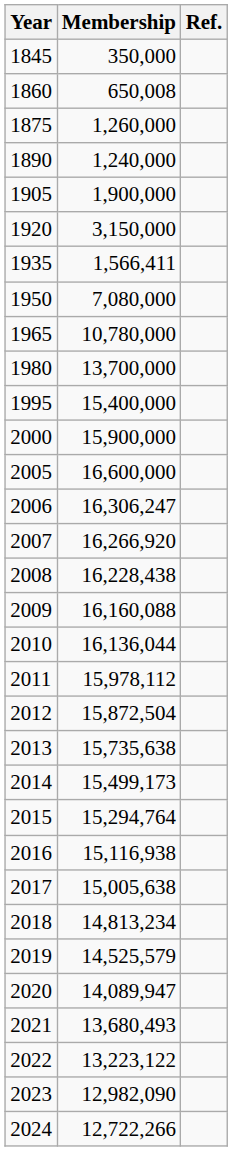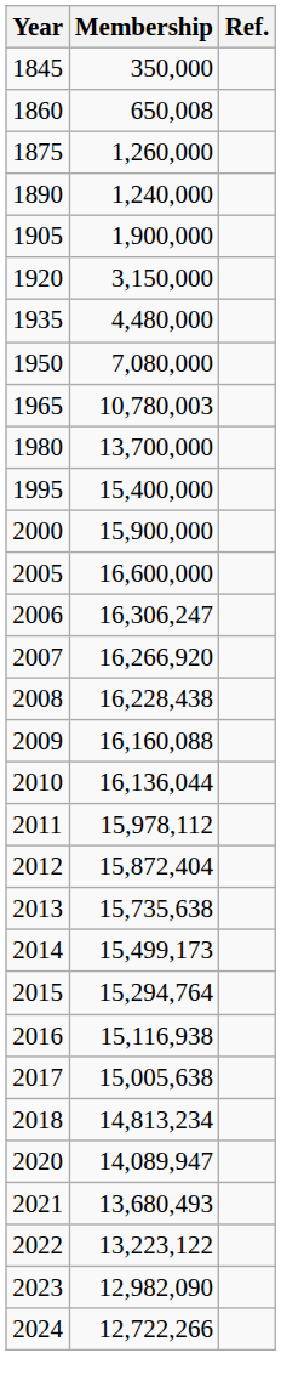 <table class="wikitable" style="margin:auto auto auto auto; font-size:95%; float:right;">
 <tr>
 <th>Year</th>
 <th>Membership</th>
 <th>Ref.</th>
 </tr>
 <tr>
 <td>1845</td>
 <td Align=right>350,000</td>
 <td></td>
 </tr>
 <tr>
 <td>1860</td>
 <td Align=right>650,008</td>
 <td></td>
 </tr>
 <tr>
 <td>1875</td>
 <td Align=right>1,260,000</td>
 <td></td>
 </tr>
 <tr>
 <td>1890</td>
 <td Align=right>1,240,000</td>
 <td></td>
 </tr>
 <tr>
 <td>1905</td>
 <td Align=right>1,900,000</td>
 <td></td>
 </tr>
 <tr>
 <td>1920</td>
 <td Align=right>3,150,000</td>
 <td></td>
 </tr>
 <tr>
 <td>1935</td>
-<td Align=right>1,566,411</td>
+<td Align=right>4,480,000</td>
 <td></td>
 </tr>
 <tr>
 <td>1950</td>
 <td Align=right>7,080,000</td>
 <td></td>
 </tr>
 <tr>
 <td>1965</td>
-<td Align=right>10,780,000</td>
+<td Align=right>10,780,003</td>
 <td></td>
 </tr>
 <tr>
 <td>1980</td>
 <td Align=right>13,700,000</td>
 <td></td>
 </tr>
 <tr>
 <td>1995</td>
 <td Align=right>15,400,000</td>
 <td></td>
 </tr>
 <tr>
 <td>2000</td>
 <td Align=right>15,900,000</td>
 <td></td>
 </tr>
 <tr>
 <td>2005</td>
 <td Align=right>16,600,000</td>
 <td></td>
 </tr>
 <tr>
 <td>2006</td>
 <td Align=right>16,306,247</td>
 <td></td>
 </tr>
 <tr>
 <td>2007</td>
 <td Align=right>16,266,920</td>
 <td></td>
 </tr>
 <tr>
 <td>2008</td>
 <td Align=right>16,228,438</td>
 <td></td>
 </tr>
 <tr>
 <td>2009</td>
 <td Align=right>16,160,088</td>
 <td></td>
 </tr>
 <tr>
 <td>2010</td>
 <td Align=right>16,136,044</td>
 <td></td>
 </tr>
 <tr>
 <td>2011</td>
 <td Align=right>15,978,112</td>
 <td></td>
 </tr>
 <tr>
 <td>2012</td>
-<td Align=right>15,872,504</td>
+<td Align=right>15,872,404</td>
 <td></td>
 </tr>
 <tr>
 <td>2013</td>
 <td Align=right>15,735,638</td>
 <td></td>
 </tr>
 <tr>
 <td>2014</td>
 <td Align=right>15,499,173</td>
 <td></td>
 </tr>
 <tr>
 <td>2015</td>
 <td Align=right>15,294,764</td>
 <td></td>
 </tr>
 <tr>
 <td>2016</td>
 <td Align=right>15,116,938</td>
 <td></td>
 </tr>
 <tr>
 <td>2017</td>
 <td Align=right>15,005,638</td>
 <td></td>
 </tr>
 <tr>
 <td>2018</td>
 <td Align=right>14,813,234</td>
 <td></td>
 </tr>
 <tr>
-<td>2019</td>
-<td Align=right>14,525,579</td>
-<td></td>
-</tr>
-<tr>
 <td>2020</td>
 <td Align=right>14,089,947</td>
 <td></td>
 </tr>
 <tr>
 <td>2021</td>
 <td Align=right>13,680,493</td>
 <td></td>
 </tr>
 <tr>
 <td>2022</td>
 <td Align=right>13,223,122</td>
 <td></td>
 </tr>
 <tr>
 <td>2023</td>
 <td Align=right>12,982,090</td>
 <td></td>
 </tr>
 <tr>
 <td>2024</td>
 <td Align=right>12,722,266</td>
 <td></td>
 </tr>
 </table>
